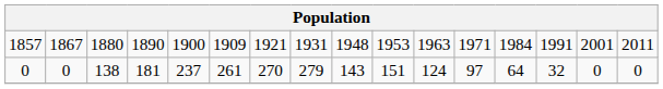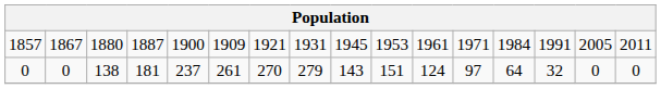 <table class="wikitable" style="margin: 0.5em auto; text-align: center;">
 <tr>
 <th colspan="16">Population</th>
 </tr>
 <tr>
 <td>1857</td>
 <td>1867</td>
 <td>1880</td>
-<td>1890</td>
+<td>1887</td>
 <td>1900</td>
 <td>1909</td>
 <td>1921</td>
 <td>1931</td>
-<td>1948</td>
+<td>1945</td>
 <td>1953</td>
-<td>1963</td>
+<td>1961</td>
 <td>1971</td>
 <td>1984</td>
 <td>1991</td>
-<td>2001</td>
+<td>2005</td>
 <td>2011</td>
 </tr>
 <tr>
 <td>0</td>
 <td>0</td>
 <td>138</td>
 <td>181</td>
 <td>237</td>
 <td>261</td>
 <td>270</td>
 <td>279</td>
 <td>143</td>
 <td>151</td>
 <td>124</td>
 <td>97</td>
 <td>64</td>
 <td>32</td>
 <td>0</td>
 <td>0</td>
 </tr>
 <tr>
 </tr>
 </table>
